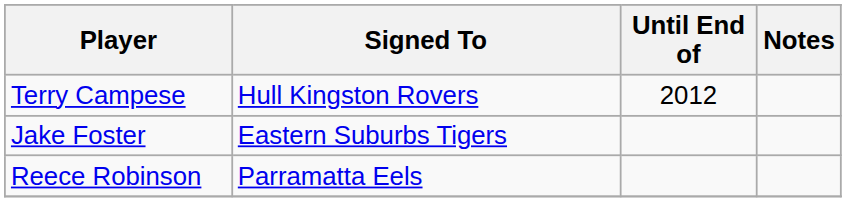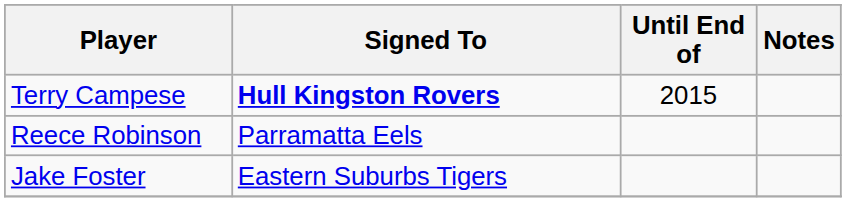 <table class="wikitable" style="font-size:90%">
 <tr bgcolor="#efefef">
 <th width="120">Player</th>
 <th width="210">Signed To</th>
 <th width="70">Until End of</th>
 <th>Notes</th>
 </tr>
 <tr>
 <td><a href='#'>Terry Campese</a></td>
-<td> <a href='#'>Hull Kingston Rovers</a></td>
-<td style="text-align:center;">2012</td>
+<td><strong> <a href='#'>Hull Kingston Rovers</a></strong></td>
+<td style="text-align:center;">2015</td>
+<td></td>
+</tr>
+<tr>
+<td><a href='#'>Reece Robinson</a></td>
+<td> <a href='#'>Parramatta Eels</a></td>
+<td></td>
 <td></td>
 </tr>
 <tr>
 <td><a href='#'>Jake Foster</a></td>
 <td> <a href='#'>Eastern Suburbs Tigers</a></td>
 <td></td>
 <td></td>
 </tr>
 <tr>
-<td><a href='#'>Reece Robinson</a></td>
-<td> <a href='#'>Parramatta Eels</a></td>
-<td></td>
-<td></td>
-</tr>
-<tr>
 </tr>
 </table>
